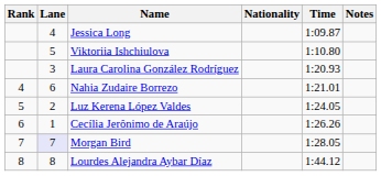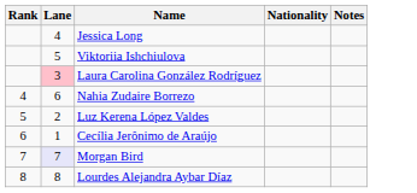 <table class="wikitable sortable" style="text-align:center">
 <tr>
 <th>Rank</th>
 <th>Lane</th>
 <th>Name</th>
 <th>Nationality</th>
-<th>Time</th>
 <th>Notes</th>
 </tr>
 <tr>
 <td></td>
 <td>4</td>
 <td align=left><a href='#'>Jessica Long</a></td>
 <td align=left></td>
-<td>1:09.87</td>
 <td></td>
 </tr>
 <tr>
 <td></td>
 <td>5</td>
 <td align=left><a href='#'>Viktoriia Ishchiulova</a></td>
 <td align=left></td>
-<td>1:10.80</td>
 <td></td>
 </tr>
 <tr>
 <td></td>
-<td>3</td>
+<td style="background: pink;">3</td>
 <td align=left><a href='#'>Laura Carolina González Rodríguez</a></td>
 <td align=left></td>
-<td>1:20.93</td>
 <td></td>
 </tr>
 <tr>
 <td>4</td>
 <td>6</td>
 <td align=left><a href='#'>Nahia Zudaire Borrezo</a></td>
 <td align=left></td>
-<td>1:21.01</td>
 <td></td>
 </tr>
 <tr>
 <td>5</td>
 <td>2</td>
 <td align=left><a href='#'>Luz Kerena López Valdes</a></td>
 <td align=left></td>
-<td>1:24.05</td>
 <td></td>
 </tr>
 <tr>
 <td>6</td>
 <td>1</td>
 <td align=left><a href='#'>Cecília Jerônimo de Araújo</a></td>
 <td align=left></td>
-<td>1:26.26</td>
 <td></td>
 </tr>
 <tr>
 <td>7</td>
 <td style="background: lavender;">7</td>
 <td align=left><a href='#'>Morgan Bird</a></td>
 <td align=left></td>
-<td>1:28.05</td>
 <td></td>
 </tr>
 <tr>
 <td>8</td>
 <td>8</td>
 <td align=left><a href='#'>Lourdes Alejandra Aybar Díaz</a></td>
 <td align=left></td>
-<td>1:44.12</td>
 <td></td>
 </tr>
 </table>
